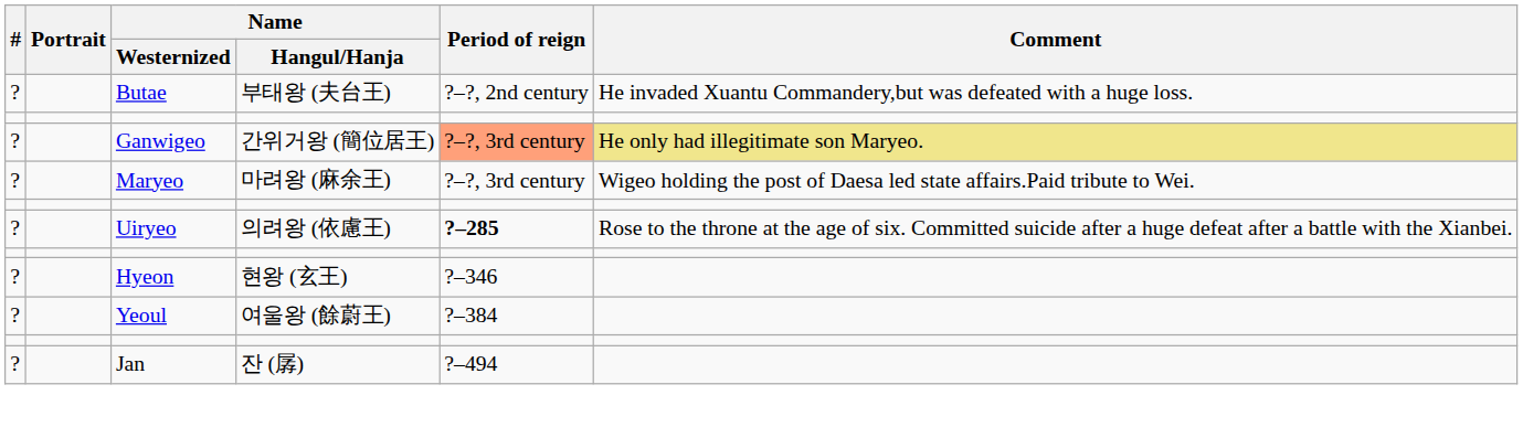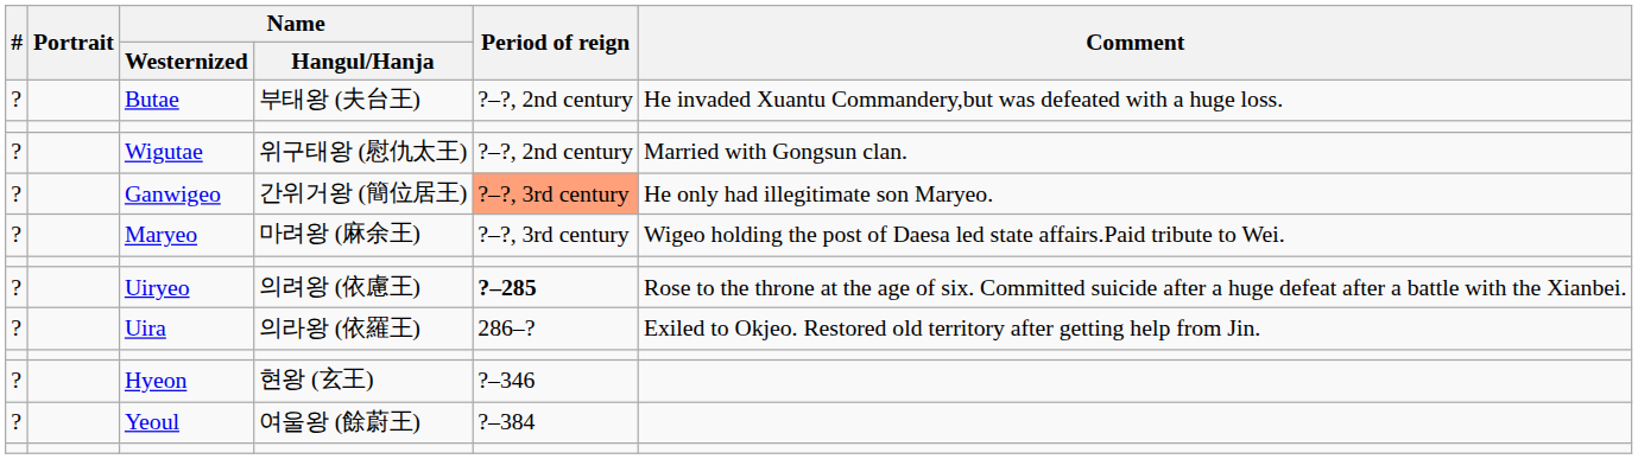 <table class="wikitable">
 <tr>
 <th rowspan="2">#</th>
 <th rowspan="2">Portrait</th>
 <th colspan="2">Name</th>
 <th rowspan="2">Period of reign</th>
 <th rowspan="2">Comment</th>
 </tr>
 <tr>
 <th>Westernized</th>
 <th>Hangul/Hanja</th>
 </tr>
 <tr>
 <td>?</td>
 <td></td>
 <td><a href='#'>Butae</a></td>
 <td>부태왕 (夫台王)</td>
 <td>?–?, 2nd century</td>
 <td>He invaded Xuantu Commandery,but was defeated with a huge loss.</td>
 </tr>
 <tr>
 <td></td>
 <td></td>
 <td></td>
 <td></td>
 <td></td>
 <td></td>
 </tr>
 <tr>
 <td>?</td>
 <td></td>
+<td><a href='#'>Wigutae</a></td>
+<td>위구태왕 (慰仇太王)</td>
+<td>?–?, 2nd century</td>
+<td>Married with Gongsun clan.</td>
+</tr>
+<tr>
+<td>?</td>
+<td></td>
 <td><a href='#'>Ganwigeo</a></td>
 <td>간위거왕 (簡位居王)</td>
 <td style="background: lightsalmon;">?–?, 3rd century</td>
-<td style="background: khaki;">He only had illegitimate son Maryeo.</td>
+<td>He only had illegitimate son Maryeo.</td>
 </tr>
 <tr>
 <td>?</td>
 <td></td>
 <td><a href='#'>Maryeo</a></td>
 <td>마려왕 (麻余王)</td>
 <td>?–?, 3rd century</td>
 <td>Wigeo holding the post of Daesa led state affairs.Paid tribute to Wei.</td>
 </tr>
 <tr>
 <td></td>
 <td></td>
 <td></td>
 <td></td>
 <td></td>
 <td></td>
 </tr>
 <tr>
 <td>?</td>
 <td></td>
 <td><a href='#'>Uiryeo</a></td>
 <td>의려왕 (依慮王)</td>
 <td><strong>?–285</strong></td>
 <td>Rose to the throne at the age of six. Committed suicide after a huge defeat after a battle with the Xianbei.</td>
+</tr>
+<tr>
+<td>?</td>
+<td></td>
+<td><a href='#'>Uira</a></td>
+<td>의라왕 (依羅王)</td>
+<td>286–?</td>
+<td>Exiled to Okjeo. Restored old territory after getting help from Jin.</td>
 </tr>
 <tr>
 <td></td>
 <td></td>
 <td></td>
 <td></td>
 <td></td>
 <td></td>
 </tr>
 <tr>
 <td>?</td>
 <td></td>
 <td><a href='#'>Hyeon</a></td>
 <td>현왕 (玄王)</td>
 <td>?–346</td>
 <td></td>
 </tr>
 <tr>
 <td>?</td>
 <td></td>
 <td><a href='#'>Yeoul</a></td>
 <td>여울왕 (餘蔚王)</td>
 <td>?–384</td>
 <td></td>
 </tr>
 <tr>
 <td></td>
 <td></td>
 <td></td>
 <td></td>
 <td></td>
 <td></td>
 </tr>
-<tr>
-<td>?</td>
-<td></td>
-<td>Jan</td>
-<td>잔 (孱)</td>
-<td>?–494</td>
-<td></td>
-</tr>
 </table>
